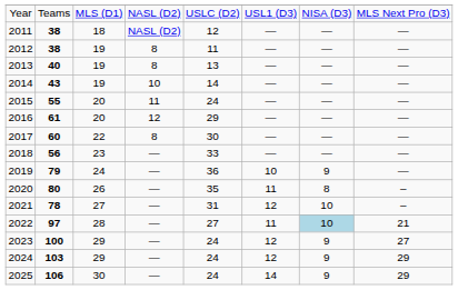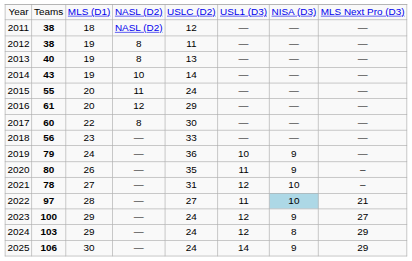 <table class="wikitable" style="margin:0 1em 1em; font-size:100%; float:right; text-align:center;">
 <tr>
 </tr>
 <tr>
 <td>Year</td>
 <td>Teams</td>
 <td><a href='#'>MLS (D1)</a></td>
 <td><a href='#'>NASL (D2)</a></td>
 <td><a href='#'>USLC (D2)</a></td>
 <td><a href='#'>USL1 (D3)</a></td>
 <td><a href='#'>NISA (D3)</a></td>
 <td><a href='#'>MLS Next Pro (D3)</a></td>
 </tr>
 <tr>
 <td>2011</td>
 <td><strong>38</strong></td>
 <td>18</td>
 <td><a href='#'>NASL (D2)</a></td>
 <td>12</td>
 <td>—</td>
 <td>—</td>
 <td>—</td>
 </tr>
 <tr>
 <td>2012</td>
 <td><strong>38</strong></td>
 <td>19</td>
 <td>8</td>
 <td>11</td>
 <td>—</td>
 <td>—</td>
 <td>—</td>
 </tr>
 <tr>
 <td>2013</td>
 <td><strong>40</strong></td>
 <td>19</td>
 <td>8</td>
 <td>13</td>
 <td>—</td>
 <td>—</td>
 <td>—</td>
 </tr>
 <tr>
 <td>2014</td>
 <td><strong>43</strong></td>
 <td>19</td>
 <td>10</td>
 <td>14</td>
 <td>—</td>
 <td>—</td>
 <td>—</td>
 </tr>
 <tr>
 <td>2015</td>
 <td><strong>55</strong></td>
 <td>20</td>
 <td>11</td>
 <td>24</td>
 <td>—</td>
 <td>—</td>
 <td>—</td>
 </tr>
 <tr>
 <td>2016</td>
 <td><strong>61</strong></td>
 <td>20</td>
 <td>12</td>
 <td>29</td>
 <td>—</td>
 <td>—</td>
 <td>—</td>
 </tr>
 <tr>
 <td>2017</td>
 <td><strong>60</strong></td>
 <td>22</td>
 <td>8</td>
 <td>30</td>
 <td>—</td>
 <td>—</td>
 <td>—</td>
 </tr>
 <tr>
 <td>2018</td>
 <td><strong>56</strong></td>
 <td>23</td>
 <td>—</td>
 <td>33</td>
 <td>—</td>
 <td>—</td>
 <td>—</td>
 </tr>
 <tr>
 <td>2019</td>
 <td><strong>79</strong></td>
 <td>24</td>
 <td>—</td>
 <td>36</td>
 <td>10</td>
 <td>9</td>
 <td>—</td>
 </tr>
 <tr>
 <td>2020</td>
 <td><strong>80</strong></td>
 <td>26</td>
 <td>—</td>
 <td>35</td>
 <td>11</td>
-<td>8</td>
+<td>9</td>
 <td>–</td>
 </tr>
 <tr>
 <td>2021</td>
 <td><strong>78</strong></td>
 <td>27</td>
 <td>—</td>
 <td>31</td>
 <td>12</td>
 <td>10</td>
 <td>–</td>
 </tr>
 <tr>
 <td>2022</td>
 <td><strong>97</strong></td>
 <td>28</td>
 <td>—</td>
 <td>27</td>
 <td>11</td>
 <td style="background: lightblue;">10</td>
 <td>21</td>
 </tr>
 <tr>
 <td>2023</td>
 <td><strong>100</strong></td>
 <td>29</td>
 <td>—</td>
 <td>24</td>
 <td>12</td>
 <td>9</td>
 <td>27</td>
 </tr>
 <tr>
 <td>2024</td>
 <td><strong>103</strong></td>
 <td>29</td>
 <td>—</td>
 <td>24</td>
 <td>12</td>
-<td>9</td>
+<td>8</td>
 <td>29</td>
 </tr>
 <tr>
 <td>2025</td>
 <td><strong>106</strong></td>
 <td>30</td>
 <td>—</td>
 <td>24</td>
 <td>14</td>
 <td>9</td>
 <td>29</td>
 </tr>
 </table>
